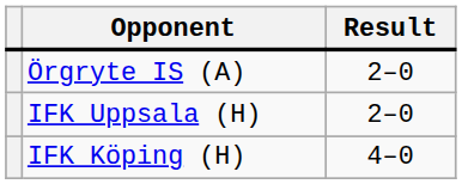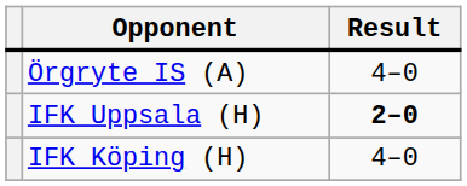 <table class="wikitable plainrowheaders" style="text-align:center;margin-left:1em;float:right;clear:right;min-width:226px">
 <tr>
 <th scope="col"></th>
 <th scope="col">Opponent</th>
 <th scope="col">Result</th>
 </tr>
 <tr style="border-top:2px solid black">
 <th scope="row" style="text-align:center"></th>
 <td align="left"><a href='#'>Örgryte IS</a> (A)</td>
-<td>2–0</td>
+<td>4–0</td>
 </tr>
 <tr>
 <th scope="row" style="text-align:center"></th>
 <td align="left"><a href='#'>IFK Uppsala</a> (H)</td>
-<td>2–0</td>
+<td><strong>2–0</strong></td>
 </tr>
 <tr>
 <th scope="row" style="text-align:center"></th>
 <td align="left"><a href='#'>IFK Köping</a> (H)</td>
 <td>4–0</td>
 </tr>
 </table>
